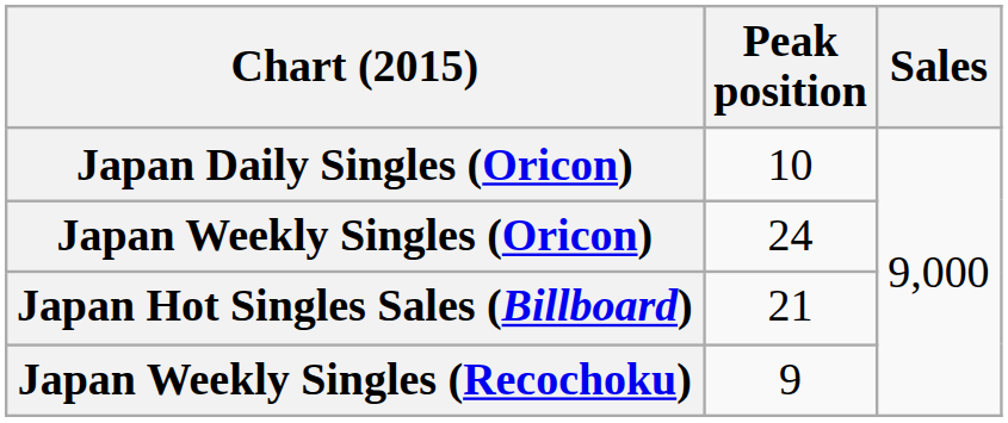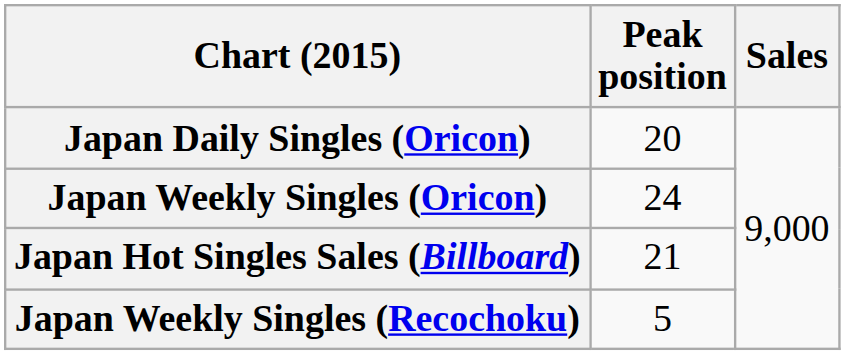 <table class="wikitable sortable plainrowheaders" style="text-align:center;">
 <tr>
 <th scope="col">Chart (2015)</th>
 <th scope="col">Peak<br>position</th>
 <th scope="col">Sales</th>
 </tr>
 <tr>
 <th scope="row">Japan Daily Singles (<a href='#'>Oricon</a>)</th>
-<td style="text-align:center;">10</td>
+<td style="text-align:center;">20</td>
 <td rowspan="7" style="text-align:left;">9,000</td>
 </tr>
 <tr>
 <th scope="row">Japan Weekly Singles (<a href='#'>Oricon</a>)</th>
 <td style="text-align:center;">24</td>
 </tr>
 <tr>
 <th scope="row">Japan Hot Singles Sales (<em><a href='#'>Billboard</a></em>)</th>
 <td style="text-align:center;">21</td>
 </tr>
 <tr>
 <th scope="row">Japan Weekly Singles (<a href='#'>Recochoku</a>)</th>
-<td style="text-align:center;">9</td>
+<td style="text-align:center;">5</td>
 </tr>
 </table>
